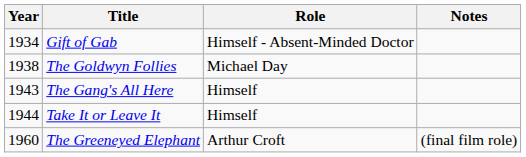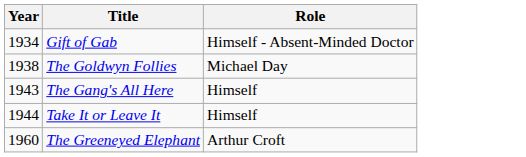 <table class="wikitable">
 <tr>
 <th>Year</th>
 <th>Title</th>
 <th>Role</th>
-<th>Notes</th>
 </tr>
 <tr>
 <td>1934</td>
 <td><em><a href='#'>Gift of Gab</a></em></td>
 <td>Himself - Absent-Minded Doctor</td>
-<td></td>
 </tr>
 <tr>
 <td>1938</td>
 <td><em><a href='#'>The Goldwyn Follies</a></em></td>
 <td>Michael Day</td>
-<td></td>
 </tr>
 <tr>
 <td>1943</td>
 <td><em><a href='#'>The Gang's All Here</a></em></td>
 <td>Himself</td>
-<td></td>
 </tr>
 <tr>
 <td>1944</td>
 <td><em><a href='#'>Take It or Leave It</a></em></td>
 <td>Himself</td>
-<td></td>
 </tr>
 <tr>
 <td>1960</td>
 <td><em><a href='#'>The Greeneyed Elephant</a></em></td>
 <td>Arthur Croft</td>
-<td>(final film role)</td>
 </tr>
 </table>
